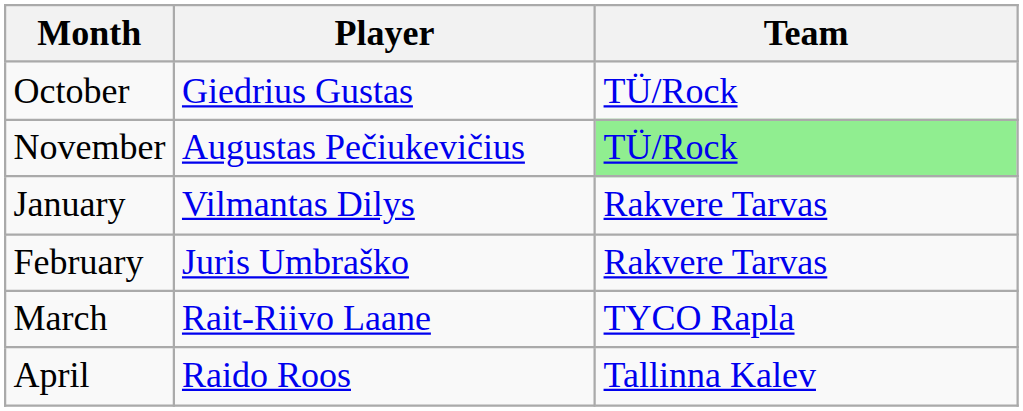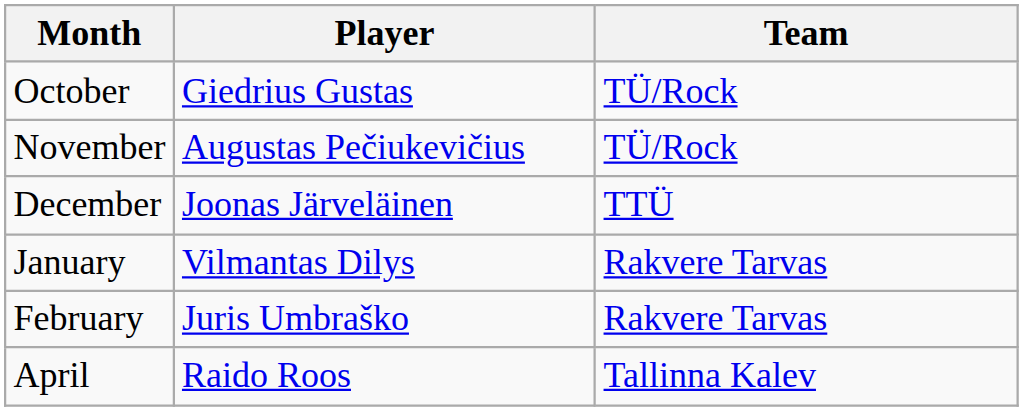 <table class="wikitable">
 <tr>
 <th>Month</th>
 <th width=180>Player</th>
 <th width=180>Team</th>
 </tr>
 <tr>
 <td>October</td>
 <td> <a href='#'>Giedrius Gustas</a></td>
 <td><a href='#'>TÜ/Rock</a></td>
 </tr>
 <tr>
 <td>November</td>
 <td> <a href='#'>Augustas Pečiukevičius</a></td>
-<td style="background: lightgreen;"><a href='#'>TÜ/Rock</a></td>
+<td><a href='#'>TÜ/Rock</a></td>
+</tr>
+<tr>
+<td>December</td>
+<td> <a href='#'>Joonas Järveläinen</a></td>
+<td><a href='#'>TTÜ</a></td>
 </tr>
 <tr>
 <td>January</td>
 <td> <a href='#'>Vilmantas Dilys</a></td>
 <td><a href='#'>Rakvere Tarvas</a></td>
 </tr>
 <tr>
 <td>February</td>
 <td> <a href='#'>Juris Umbraško</a></td>
 <td><a href='#'>Rakvere Tarvas</a></td>
 </tr>
 <tr>
-<td>March</td>
-<td> <a href='#'>Rait-Riivo Laane</a></td>
-<td><a href='#'>TYCO Rapla</a></td>
-</tr>
-<tr>
 <td>April</td>
 <td> <a href='#'>Raido Roos</a></td>
 <td><a href='#'>Tallinna Kalev</a></td>
 </tr>
 </table>
